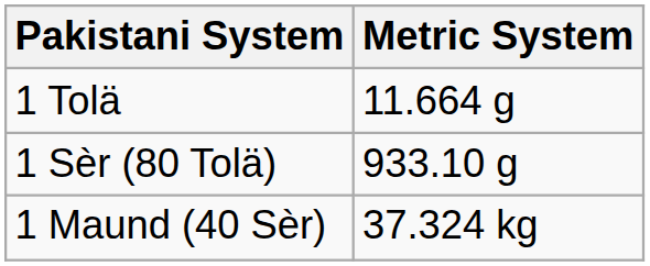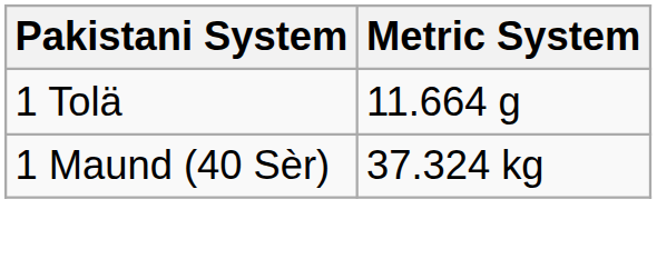 <table class="wikitable">
 <tr>
 <th>Pakistani System</th>
 <th>Metric System</th>
 </tr>
 <tr>
 <td>1 Tolä</td>
 <td>11.664 g</td>
 </tr>
 <tr>
-<td>1 Sèr (80 Tolä)</td>
-<td>933.10 g</td>
-</tr>
-<tr>
 <td>1 Maund (40 Sèr)</td>
 <td>37.324 kg</td>
 </tr>
 </table>
